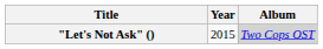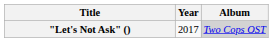 <table class="wikitable plainrowheaders" style="text-align:center;">
 <tr>
 <th scope="col" style="width:16em;">Title</th>
 <th scope="col">Year</th>
 <th scope="col">Album</th>
 </tr>
 <tr>
 <th scope="row">"Let's Not Ask" ()</th>
-<td>2015</td>
+<td>2017</td>
 <td style="background: lightgrey;"><em><a href='#'>Two Cops OST</a></em></td>
 </tr>
 </table>
